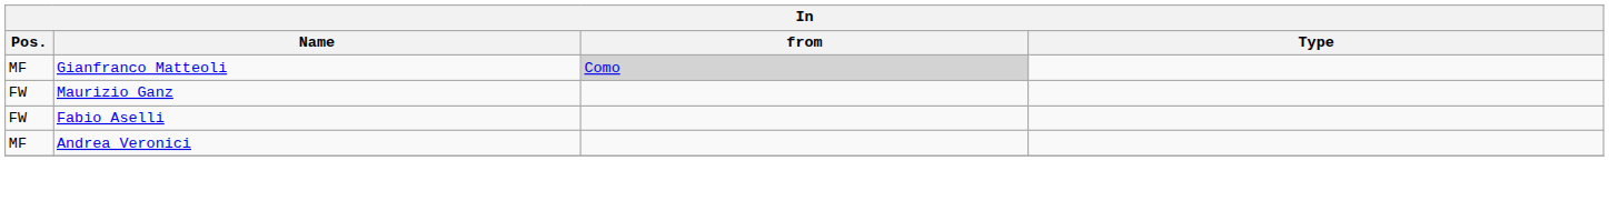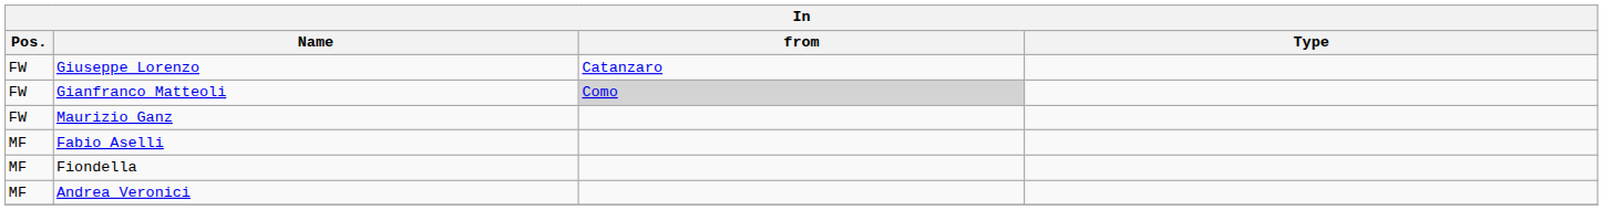 <table class="wikitable" style="font-size:90%;width:99%;">
 <tr>
 <th colspan="4">In</th>
 </tr>
 <tr>
 <th width=3%>Pos.</th>
 <th width=33%>Name</th>
 <th width=28%>from</th>
 <th width=36%>Type</th>
 </tr>
 <tr>
-<td>MF</td>
+<td>FW</td>
+<td><a href='#'>Giuseppe Lorenzo</a></td>
+<td><a href='#'>Catanzaro</a></td>
+<td></td>
+</tr>
+<tr>
+<td>FW</td>
 <td><a href='#'>Gianfranco Matteoli</a></td>
 <td style="background: lightgrey;"><a href='#'>Como</a></td>
 <td></td>
 </tr>
 <tr>
 <td>FW</td>
 <td><a href='#'>Maurizio Ganz</a></td>
 <td></td>
 <td></td>
 </tr>
 <tr>
-<td>FW</td>
+<td>MF</td>
 <td><a href='#'>Fabio Aselli</a></td>
+<td></td>
+<td></td>
+</tr>
+<tr>
+<td>MF</td>
+<td>Fiondella</td>
 <td></td>
 <td></td>
 </tr>
 <tr>
 <td>MF</td>
 <td><a href='#'>Andrea Veronici</a></td>
 <td></td>
 <td></td>
 </tr>
 <tr>
 </tr>
 </table>
